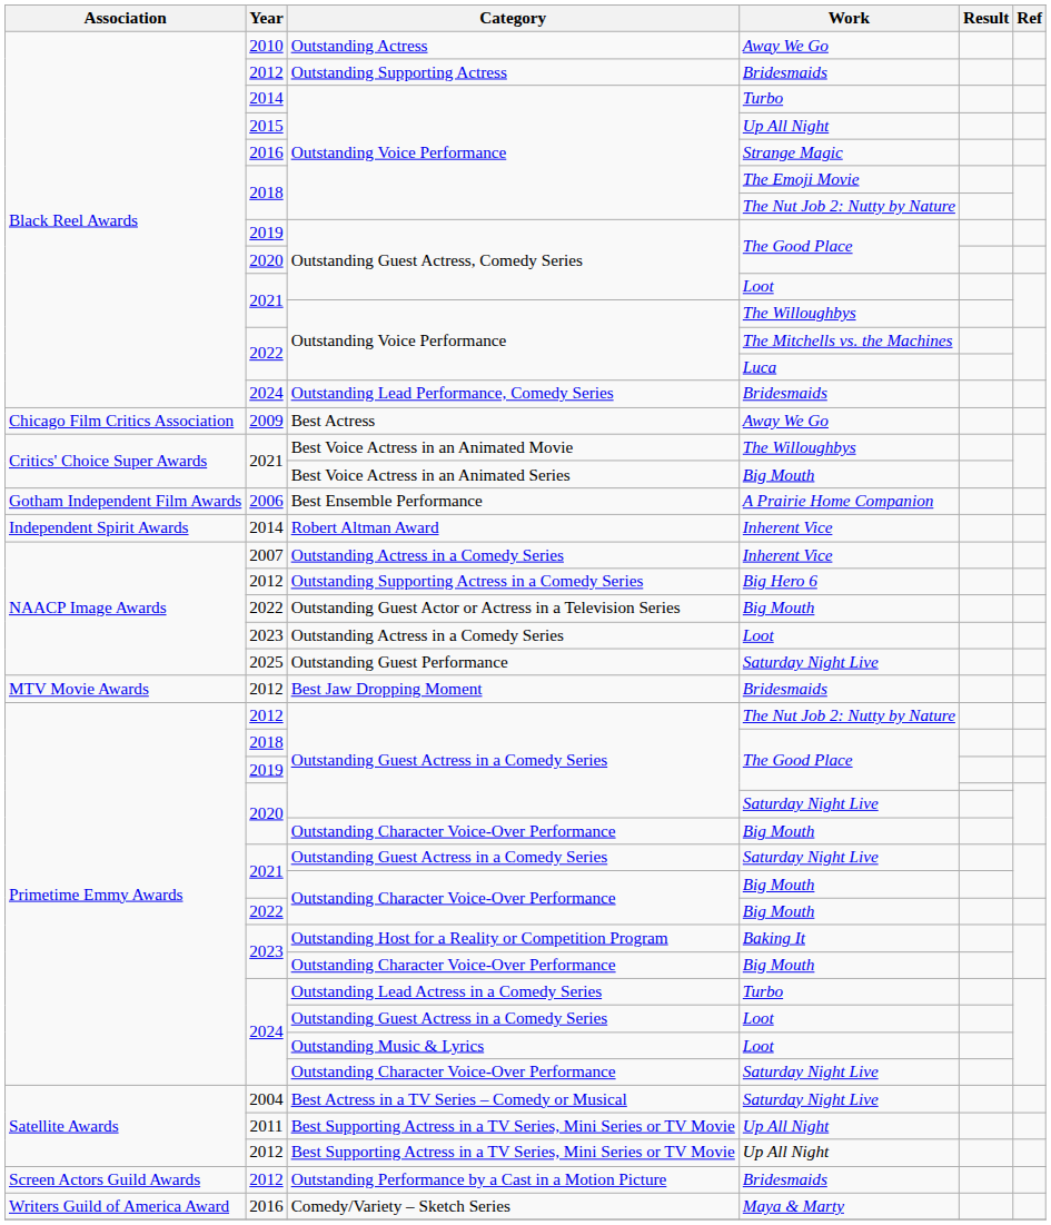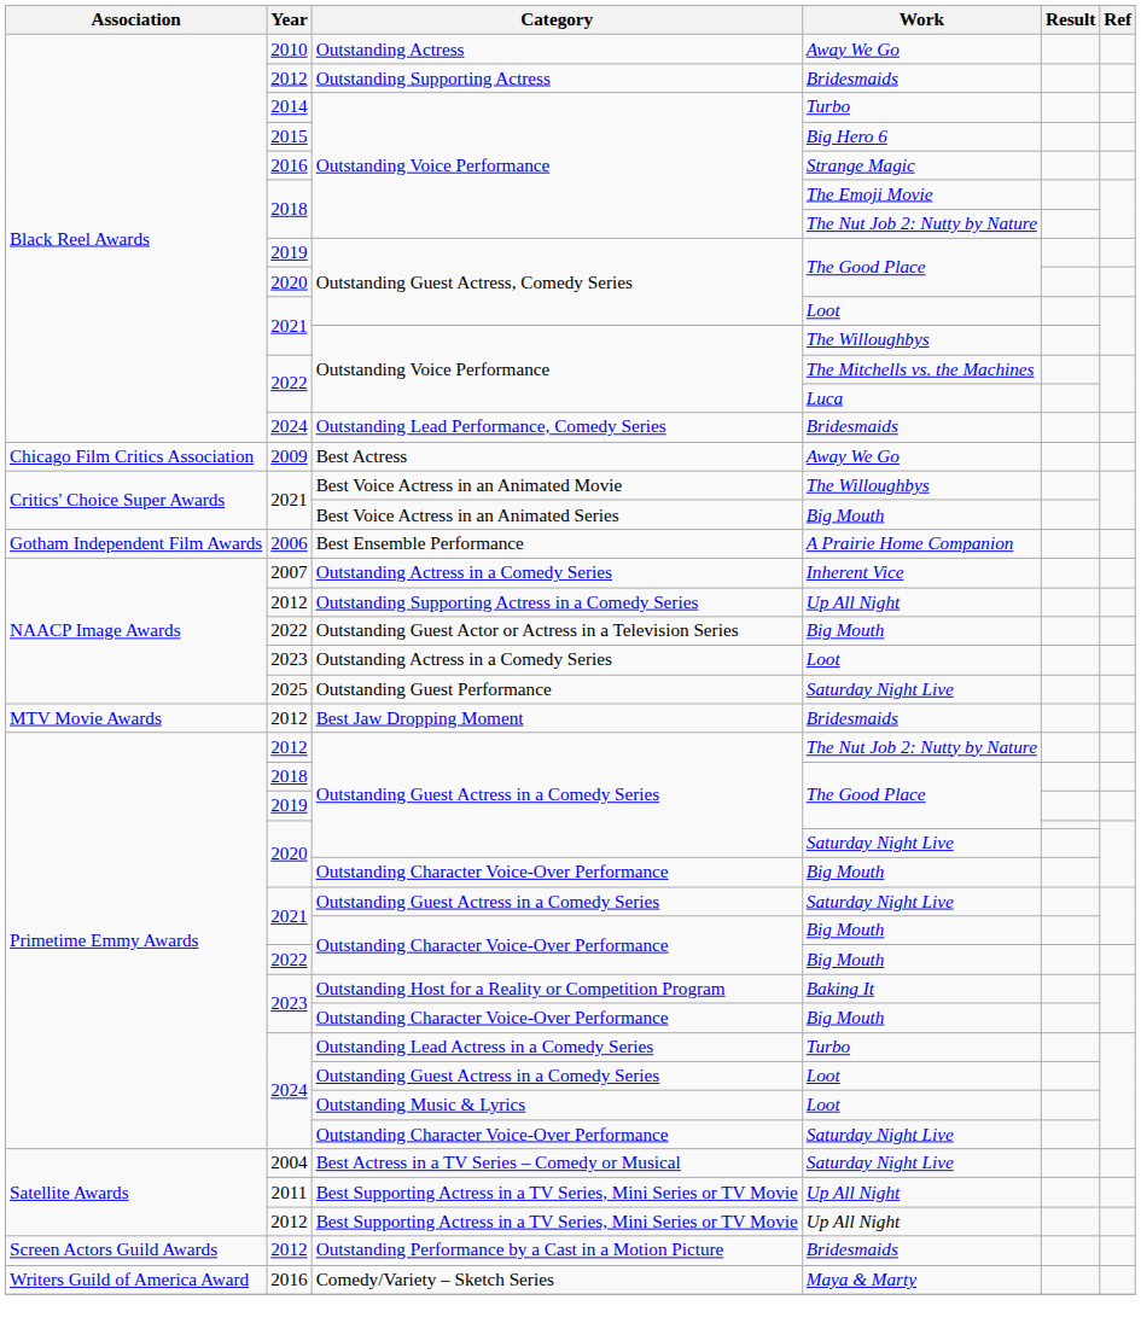 <table class="wikitable sortable">
 <tr>
 <th>Association</th>
 <th>Year</th>
 <th>Category</th>
 <th>Work</th>
 <th>Result</th>
 <th class="unsortable">Ref</th>
 </tr>
 <tr>
 <td rowspan=14><a href='#'>Black Reel Awards</a></td>
 <td align="center"><a href='#'>2010</a></td>
 <td><a href='#'>Outstanding Actress</a></td>
 <td><em><a href='#'>Away We Go</a></em></td>
 <td></td>
 <td align="center"></td>
 </tr>
 <tr>
 <td align="center"><a href='#'>2012</a></td>
 <td><a href='#'>Outstanding Supporting Actress</a></td>
 <td><em><a href='#'>Bridesmaids</a></em></td>
 <td></td>
 <td align="center"></td>
 </tr>
 <tr>
 <td align="center"><a href='#'>2014</a></td>
 <td rowspan=5><a href='#'>Outstanding Voice Performance</a></td>
 <td><em><a href='#'>Turbo</a></em></td>
 <td></td>
 <td align="center"></td>
 </tr>
 <tr>
 <td align="center"><a href='#'>2015</a></td>
-<td><em><a href='#'>Up All Night</a></em></td>
+<td><em><a href='#'>Big Hero 6</a></em></td>
 <td></td>
 <td align="center"></td>
 </tr>
 <tr>
 <td align="center"><a href='#'>2016</a></td>
 <td><em><a href='#'>Strange Magic</a></em></td>
 <td></td>
 <td align="center"></td>
 </tr>
 <tr>
 <td align="center" rowspan=2><a href='#'>2018</a></td>
 <td><em><a href='#'>The Emoji Movie</a></em></td>
 <td></td>
 <td align="center" rowspan=2></td>
 </tr>
 <tr>
 <td><em><a href='#'>The Nut Job 2: Nutty by Nature</a></em></td>
 <td></td>
 </tr>
 <tr>
 <td align="center"><a href='#'>2019</a></td>
 <td rowspan=3>Outstanding Guest Actress, Comedy Series</td>
 <td rowspan=2><em><a href='#'>The Good Place</a></em></td>
 <td></td>
 <td align="center"></td>
 </tr>
 <tr>
 <td align="center"><a href='#'>2020</a></td>
 <td></td>
 <td align="center"></td>
 </tr>
 <tr>
 <td align="center" rowspan=2><a href='#'>2021</a></td>
 <td><em><a href='#'>Loot</a></em></td>
 <td></td>
 <td align="center" rowspan=2></td>
 </tr>
 <tr>
 <td rowspan=3>Outstanding Voice Performance</td>
 <td><em><a href='#'>The Willoughbys</a></em></td>
 <td></td>
 </tr>
 <tr>
 <td align="center" rowspan=2><a href='#'>2022</a></td>
 <td><em><a href='#'>The Mitchells vs. the Machines</a></em></td>
 <td></td>
 <td align="center" rowspan=2></td>
 </tr>
 <tr>
 <td><em><a href='#'>Luca</a></em></td>
 <td></td>
 </tr>
 <tr>
 <td align="center"><a href='#'>2024</a></td>
 <td><a href='#'>Outstanding Lead Performance, Comedy Series</a></td>
 <td><em><a href='#'>Bridesmaids</a></em></td>
 <td></td>
 <td align="center"></td>
 </tr>
 <tr>
 <td><a href='#'>Chicago Film Critics Association</a></td>
 <td align="center"><a href='#'>2009</a></td>
 <td>Best Actress</td>
 <td><em><a href='#'>Away We Go</a></em></td>
 <td></td>
 <td align="center"></td>
 </tr>
 <tr>
 <td rowspan="2"><a href='#'>Critics' Choice Super Awards</a></td>
 <td align="center", rowspan=2>2021</td>
 <td>Best Voice Actress in an Animated Movie</td>
 <td><em><a href='#'>The Willoughbys</a></em></td>
 <td></td>
 <td rowspan="2" align="center"></td>
 </tr>
 <tr>
 <td>Best Voice Actress in an Animated Series</td>
 <td><em><a href='#'>Big Mouth</a></em></td>
 <td></td>
 </tr>
 <tr>
 <td><a href='#'>Gotham Independent Film Awards</a></td>
 <td align="center"><a href='#'>2006</a></td>
 <td>Best Ensemble Performance</td>
 <td><em><a href='#'>A Prairie Home Companion</a></em></td>
 <td></td>
 <td align="center"></td>
 </tr>
 <tr>
-<td><a href='#'>Independent Spirit Awards</a></td>
-<td align="center">2014</td>
-<td><a href='#'>Robert Altman Award</a> </td>
-<td><em><a href='#'>Inherent Vice</a></em></td>
-<td></td>
-<td align="center"></td>
-</tr>
-<tr>
 <td rowspan=5><a href='#'>NAACP Image Awards</a></td>
 <td align="center">2007</td>
 <td><a href='#'>Outstanding Actress in a Comedy Series</a></td>
 <td><em><a href='#'>Inherent Vice</a></em></td>
 <td></td>
 <td align="center"></td>
 </tr>
 <tr>
 <td align="center">2012</td>
 <td><a href='#'>Outstanding Supporting Actress in a Comedy Series</a></td>
-<td><em><a href='#'>Big Hero 6</a></em></td>
+<td><em><a href='#'>Up All Night</a></em></td>
 <td></td>
 <td align="center"></td>
 </tr>
 <tr>
 <td align="center">2022</td>
 <td>Outstanding Guest Actor or Actress in a Television Series</td>
 <td><em><a href='#'>Big Mouth</a></em> </td>
 <td></td>
 <td align="center"></td>
 </tr>
 <tr>
 <td align="center">2023</td>
 <td>Outstanding Actress in a Comedy Series</td>
 <td><em><a href='#'>Loot</a></em></td>
 <td></td>
 <td align="center"></td>
 </tr>
 <tr>
 <td align="center">2025</td>
 <td>Outstanding Guest Performance</td>
 <td><em><a href='#'>Saturday Night Live</a></em></td>
 <td></td>
 <td align="center"></td>
 </tr>
 <tr>
 <td><a href='#'>MTV Movie Awards</a></td>
 <td align="center">2012</td>
 <td><a href='#'>Best Jaw Dropping Moment</a> </td>
 <td><em><a href='#'>Bridesmaids</a></em></td>
 <td></td>
 <td align="center"></td>
 </tr>
 <tr>
 <td rowspan=15><a href='#'>Primetime Emmy Awards</a></td>
 <td align="center"><a href='#'>2012</a></td>
 <td rowspan=5><a href='#'>Outstanding Guest Actress in a Comedy Series</a></td>
 <td><em><a href='#'>The Nut Job 2: Nutty by Nature</a></em></td>
 <td></td>
 <td align="center"></td>
 </tr>
 <tr>
 <td align="center"><a href='#'>2018</a></td>
 <td rowspan="3"><em><a href='#'>The Good Place</a></em></td>
 <td></td>
 <td align="center"></td>
 </tr>
 <tr>
 <td align="center"><a href='#'>2019</a></td>
 <td></td>
 <td align="center"></td>
 </tr>
 <tr>
 <td rowspan="3" align="center"><a href='#'>2020</a></td>
 <td></td>
 <td rowspan="3" align="center"></td>
 </tr>
 <tr>
 <td><em><a href='#'>Saturday Night Live</a></em> </td>
 <td></td>
 </tr>
 <tr>
 <td><a href='#'>Outstanding Character Voice-Over Performance</a></td>
 <td><em><a href='#'>Big Mouth</a></em> </td>
 <td></td>
 </tr>
 <tr>
 <td rowspan="2" align="center"><a href='#'>2021</a></td>
 <td><a href='#'>Outstanding Guest Actress in a Comedy Series</a></td>
 <td><em><a href='#'>Saturday Night Live</a></em> </td>
 <td></td>
 <td rowspan="2" align="center"></td>
 </tr>
 <tr>
 <td rowspan="2"><a href='#'>Outstanding Character Voice-Over Performance</a></td>
 <td><em><a href='#'>Big Mouth</a></em> </td>
 <td></td>
 </tr>
 <tr>
 <td align="center"><a href='#'>2022</a></td>
 <td><em><a href='#'>Big Mouth</a></em> </td>
 <td></td>
 <td align="center"></td>
 </tr>
 <tr>
 <td rowspan="2" align="center"><a href='#'>2023</a></td>
 <td><a href='#'>Outstanding Host for a Reality or Competition Program</a></td>
 <td><em><a href='#'>Baking It</a></em> </td>
 <td></td>
 <td rowspan=2, align="center"></td>
 </tr>
 <tr>
 <td><a href='#'>Outstanding Character Voice-Over Performance</a></td>
 <td><em><a href='#'>Big Mouth</a></em> </td>
 <td></td>
 </tr>
 <tr>
 <td rowspan="4" align="center"><a href='#'>2024</a></td>
 <td><a href='#'>Outstanding Lead Actress in a Comedy Series</a></td>
 <td><em><a href='#'>Turbo</a></em></td>
 <td></td>
 <td rowspan=4, align="center"></td>
 </tr>
 <tr>
 <td><a href='#'>Outstanding Guest Actress in a Comedy Series</a></td>
 <td><em><a href='#'>Loot</a></em></td>
 <td></td>
 </tr>
 <tr>
 <td><a href='#'>Outstanding Music & Lyrics</a></td>
 <td><em><a href='#'>Loot</a></em></td>
 <td></td>
 </tr>
 <tr>
 <td><a href='#'>Outstanding Character Voice-Over Performance</a></td>
 <td><em><a href='#'>Saturday Night Live</a></em> </td>
 <td></td>
 </tr>
 <tr>
 <td rowspan=3><a href='#'>Satellite Awards</a></td>
 <td align="center">2004</td>
 <td><a href='#'>Best Actress in a TV Series – Comedy or Musical</a></td>
 <td><em><a href='#'>Saturday Night Live</a></em></td>
 <td></td>
 <td align="center"></td>
 </tr>
 <tr>
 <td align="center">2011</td>
 <td><a href='#'>Best Supporting Actress in a TV Series, Mini Series or TV Movie</a></td>
 <td><em><a href='#'>Up All Night</a></em></td>
 <td></td>
 <td align="center"></td>
 </tr>
 <tr>
 <td align="center">2012</td>
 <td><a href='#'>Best Supporting Actress in a TV Series, Mini Series or TV Movie</a></td>
 <td><em>Up All Night</em></td>
 <td></td>
 <td align="center"></td>
 </tr>
 <tr>
 <td><a href='#'>Screen Actors Guild Awards</a></td>
 <td align="center"><a href='#'>2012</a></td>
 <td><a href='#'>Outstanding Performance by a Cast in a Motion Picture</a></td>
 <td><em><a href='#'>Bridesmaids</a></em></td>
 <td></td>
 <td align="center"></td>
 </tr>
 <tr>
 <td><a href='#'>Writers Guild of America Award</a></td>
 <td align="center">2016</td>
 <td>Comedy/Variety – Sketch Series</td>
 <td><em><a href='#'>Maya & Marty</a></em></td>
 <td></td>
 <td align="center"></td>
 </tr>
 <tr>
 </tr>
 </table>
